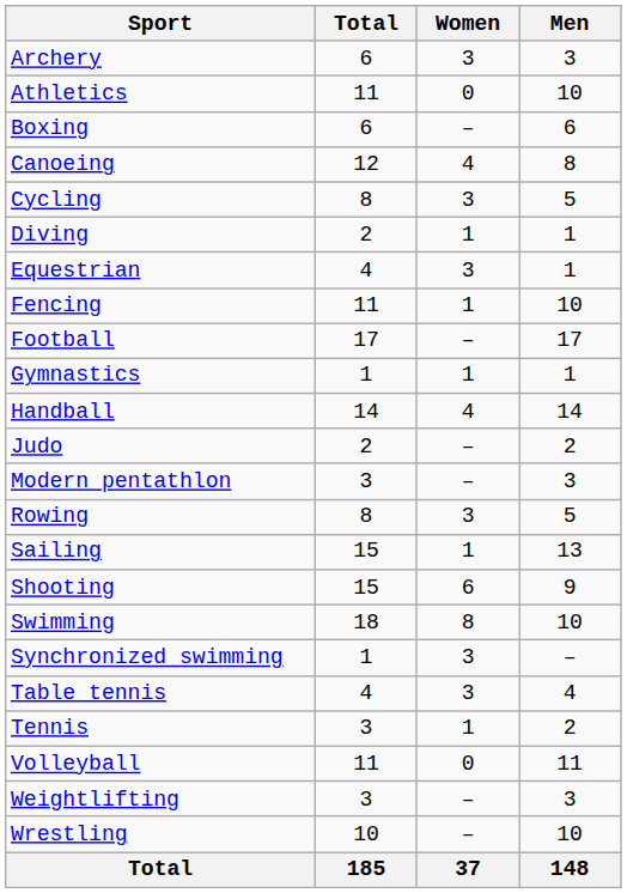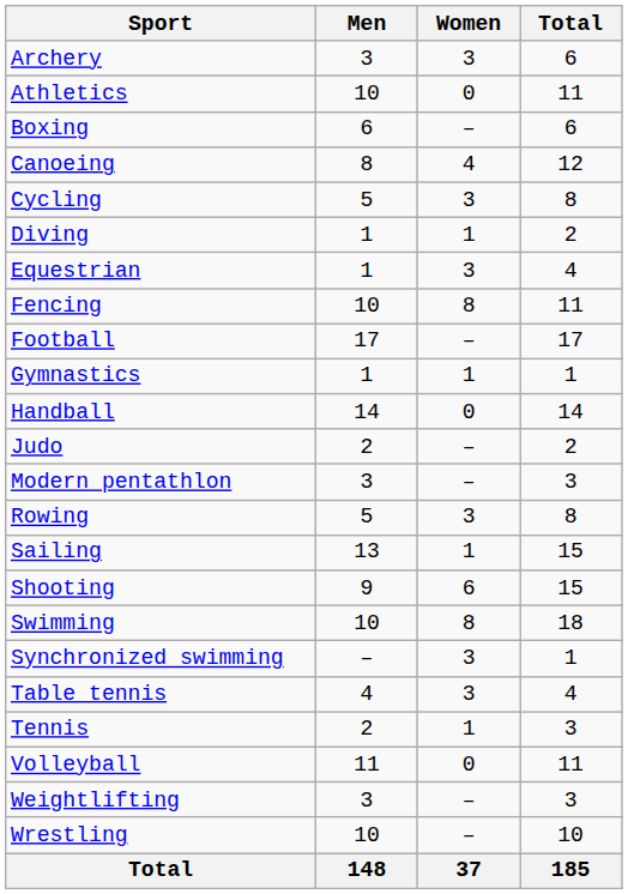 <table class="wikitable sortable" style="text-align:center;">
 <tr>
 <th width=180>Sport</th>
+<th width=55>Men</th>
+<th width=55>Women</th>
 <th width=55>Total</th>
-<th width=55>Women</th>
-<th width=55>Men</th>
 </tr>
 <tr>
 <td align=left><a href='#'>Archery</a></td>
-<td>6</td>
 <td>3</td>
 <td>3</td>
+<td>6</td>
 </tr>
 <tr>
 <td align=left><a href='#'>Athletics</a></td>
+<td>10</td>
+<td>0</td>
 <td>11</td>
-<td>0</td>
-<td>10</td>
 </tr>
 <tr>
 <td align=left><a href='#'>Boxing</a></td>
 <td>6</td>
 <td>–</td>
 <td>6</td>
 </tr>
 <tr>
 <td align=left><a href='#'>Canoeing</a></td>
+<td>8</td>
+<td>4</td>
 <td>12</td>
-<td>4</td>
+</tr>
+<tr>
+<td align=left><a href='#'>Cycling</a></td>
+<td>5</td>
+<td>3</td>
 <td>8</td>
 </tr>
 <tr>
-<td align=left><a href='#'>Cycling</a></td>
-<td>8</td>
-<td>3</td>
-<td>5</td>
-</tr>
-<tr>
 <td align=left><a href='#'>Diving</a></td>
-<td>2</td>
 <td>1</td>
 <td>1</td>
+<td>2</td>
 </tr>
 <tr>
 <td align=left><a href='#'>Equestrian</a></td>
+<td>1</td>
+<td>3</td>
 <td>4</td>
-<td>3</td>
-<td>1</td>
 </tr>
 <tr>
 <td align=left><a href='#'>Fencing</a></td>
+<td>10</td>
+<td>8</td>
 <td>11</td>
-<td>1</td>
-<td>10</td>
 </tr>
 <tr>
 <td align=left><a href='#'>Football</a></td>
 <td>17</td>
 <td>–</td>
 <td>17</td>
 </tr>
 <tr>
 <td align=left><a href='#'>Gymnastics</a></td>
 <td>1</td>
 <td>1</td>
 <td>1</td>
 </tr>
 <tr>
 <td align=left><a href='#'>Handball</a></td>
 <td>14</td>
-<td>4</td>
+<td>0</td>
 <td>14</td>
 </tr>
 <tr>
 <td align=left><a href='#'>Judo</a></td>
 <td>2</td>
 <td>–</td>
 <td>2</td>
 </tr>
 <tr>
 <td align=left><a href='#'>Modern pentathlon</a></td>
 <td>3</td>
 <td>–</td>
 <td>3</td>
 </tr>
 <tr>
 <td align=left><a href='#'>Rowing</a></td>
+<td>5</td>
+<td>3</td>
 <td>8</td>
-<td>3</td>
-<td>5</td>
 </tr>
 <tr>
 <td align=left><a href='#'>Sailing</a></td>
+<td>13</td>
+<td>1</td>
 <td>15</td>
-<td>1</td>
-<td>13</td>
 </tr>
 <tr>
 <td align=left><a href='#'>Shooting</a></td>
+<td>9</td>
+<td>6</td>
 <td>15</td>
-<td>6</td>
-<td>9</td>
 </tr>
 <tr>
 <td align=left><a href='#'>Swimming</a></td>
+<td>10</td>
+<td>8</td>
 <td>18</td>
-<td>8</td>
-<td>10</td>
 </tr>
 <tr>
 <td align=left><a href='#'>Synchronized swimming</a></td>
+<td>–</td>
+<td>3</td>
 <td>1</td>
-<td>3</td>
-<td>–</td>
 </tr>
 <tr>
 <td align=left><a href='#'>Table tennis</a></td>
 <td>4</td>
 <td>3</td>
 <td>4</td>
 </tr>
 <tr>
 <td align=left><a href='#'>Tennis</a></td>
+<td>2</td>
+<td>1</td>
 <td>3</td>
-<td>1</td>
-<td>2</td>
 </tr>
 <tr>
 <td align=left><a href='#'>Volleyball</a></td>
 <td>11</td>
 <td>0</td>
 <td>11</td>
 </tr>
 <tr>
 <td align=left><a href='#'>Weightlifting</a></td>
 <td>3</td>
 <td>–</td>
 <td>3</td>
 </tr>
 <tr>
 <td align=left><a href='#'>Wrestling</a></td>
 <td>10</td>
 <td>–</td>
 <td>10</td>
 </tr>
 <tr>
 <th>Total</th>
+<th>148</th>
+<th>37</th>
 <th>185</th>
-<th>37</th>
-<th>148</th>
 </tr>
 </table>
